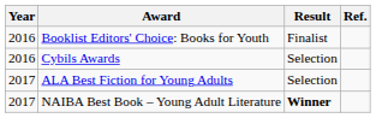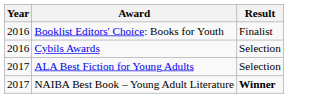 <table class="wikitable sortable mw-collapsible">
 <tr>
 <th>Year</th>
 <th>Award</th>
 <th>Result</th>
-<th>Ref.</th>
 </tr>
 <tr>
 <td>2016</td>
 <td><a href='#'>Booklist Editors' Choice</a>: Books for Youth</td>
 <td>Finalist</td>
-<td></td>
 </tr>
 <tr>
 <td>2016</td>
 <td><a href='#'>Cybils Awards</a></td>
 <td>Selection</td>
-<td></td>
 </tr>
 <tr>
 <td>2017</td>
 <td><a href='#'>ALA Best Fiction for Young Adults</a></td>
 <td>Selection</td>
-<td></td>
 </tr>
 <tr>
 <td>2017</td>
 <td>NAIBA Best Book – Young Adult Literature</td>
 <td><strong>Winner</strong></td>
-<td></td>
 </tr>
 </table>
